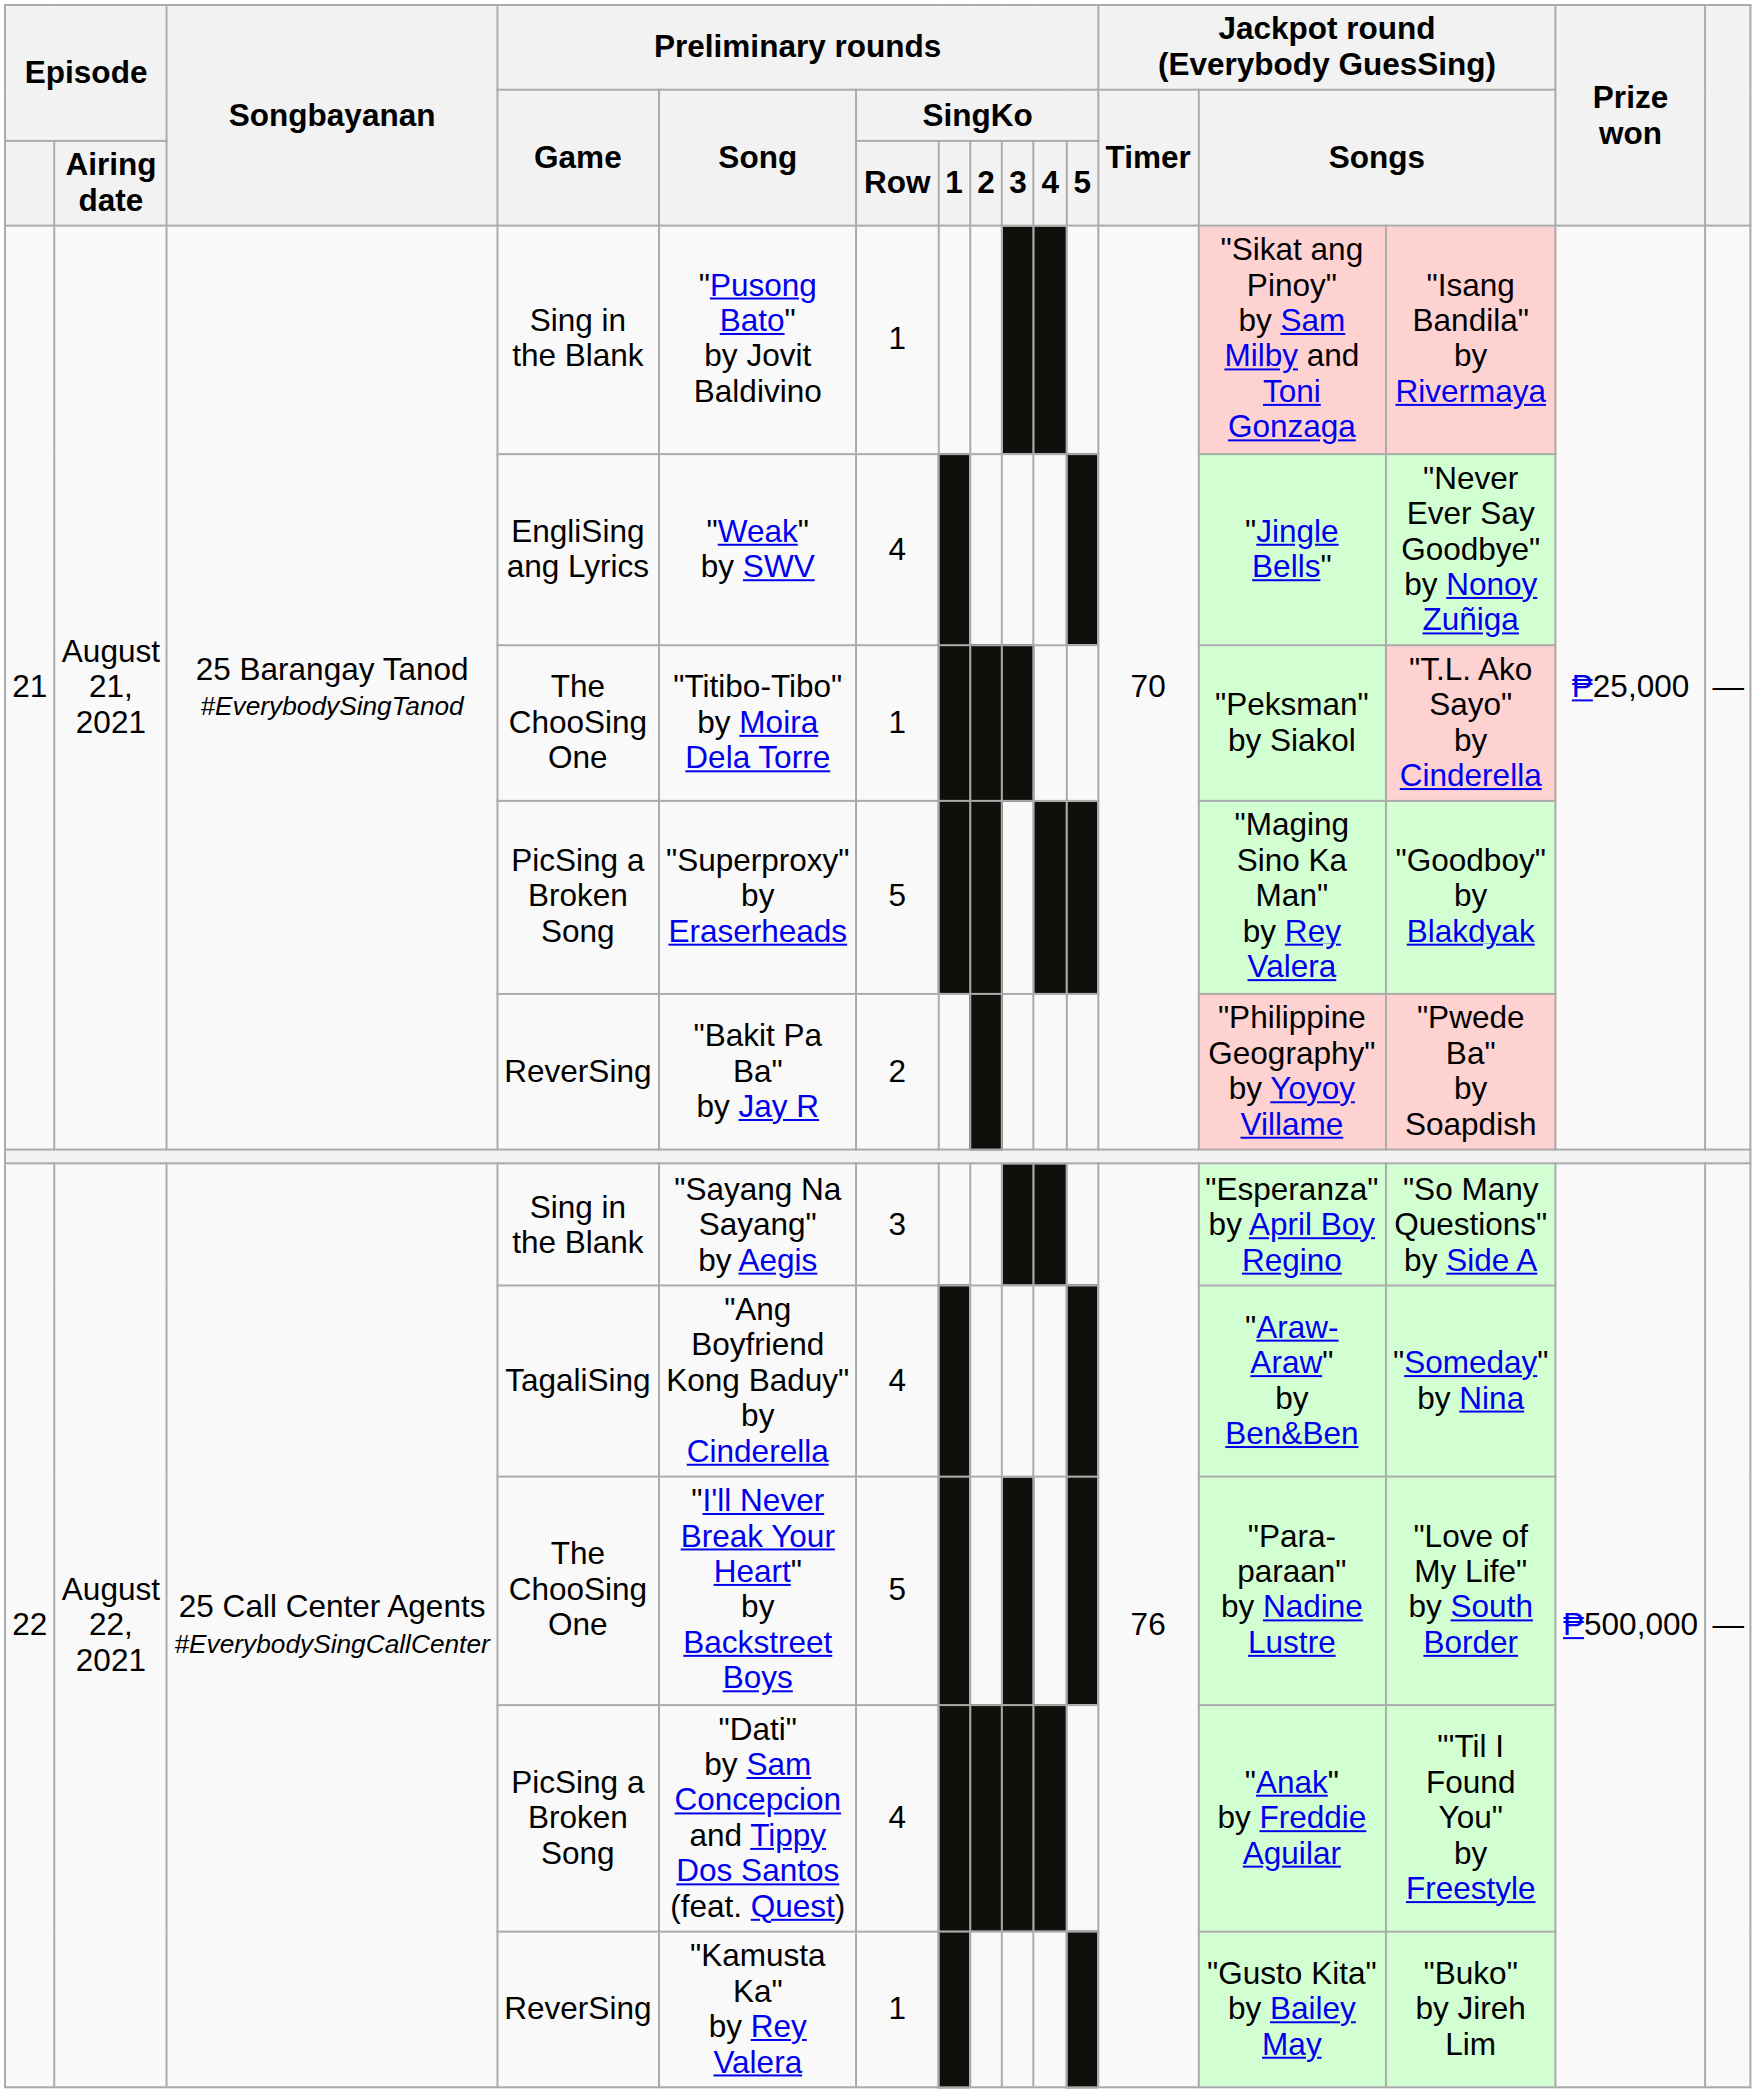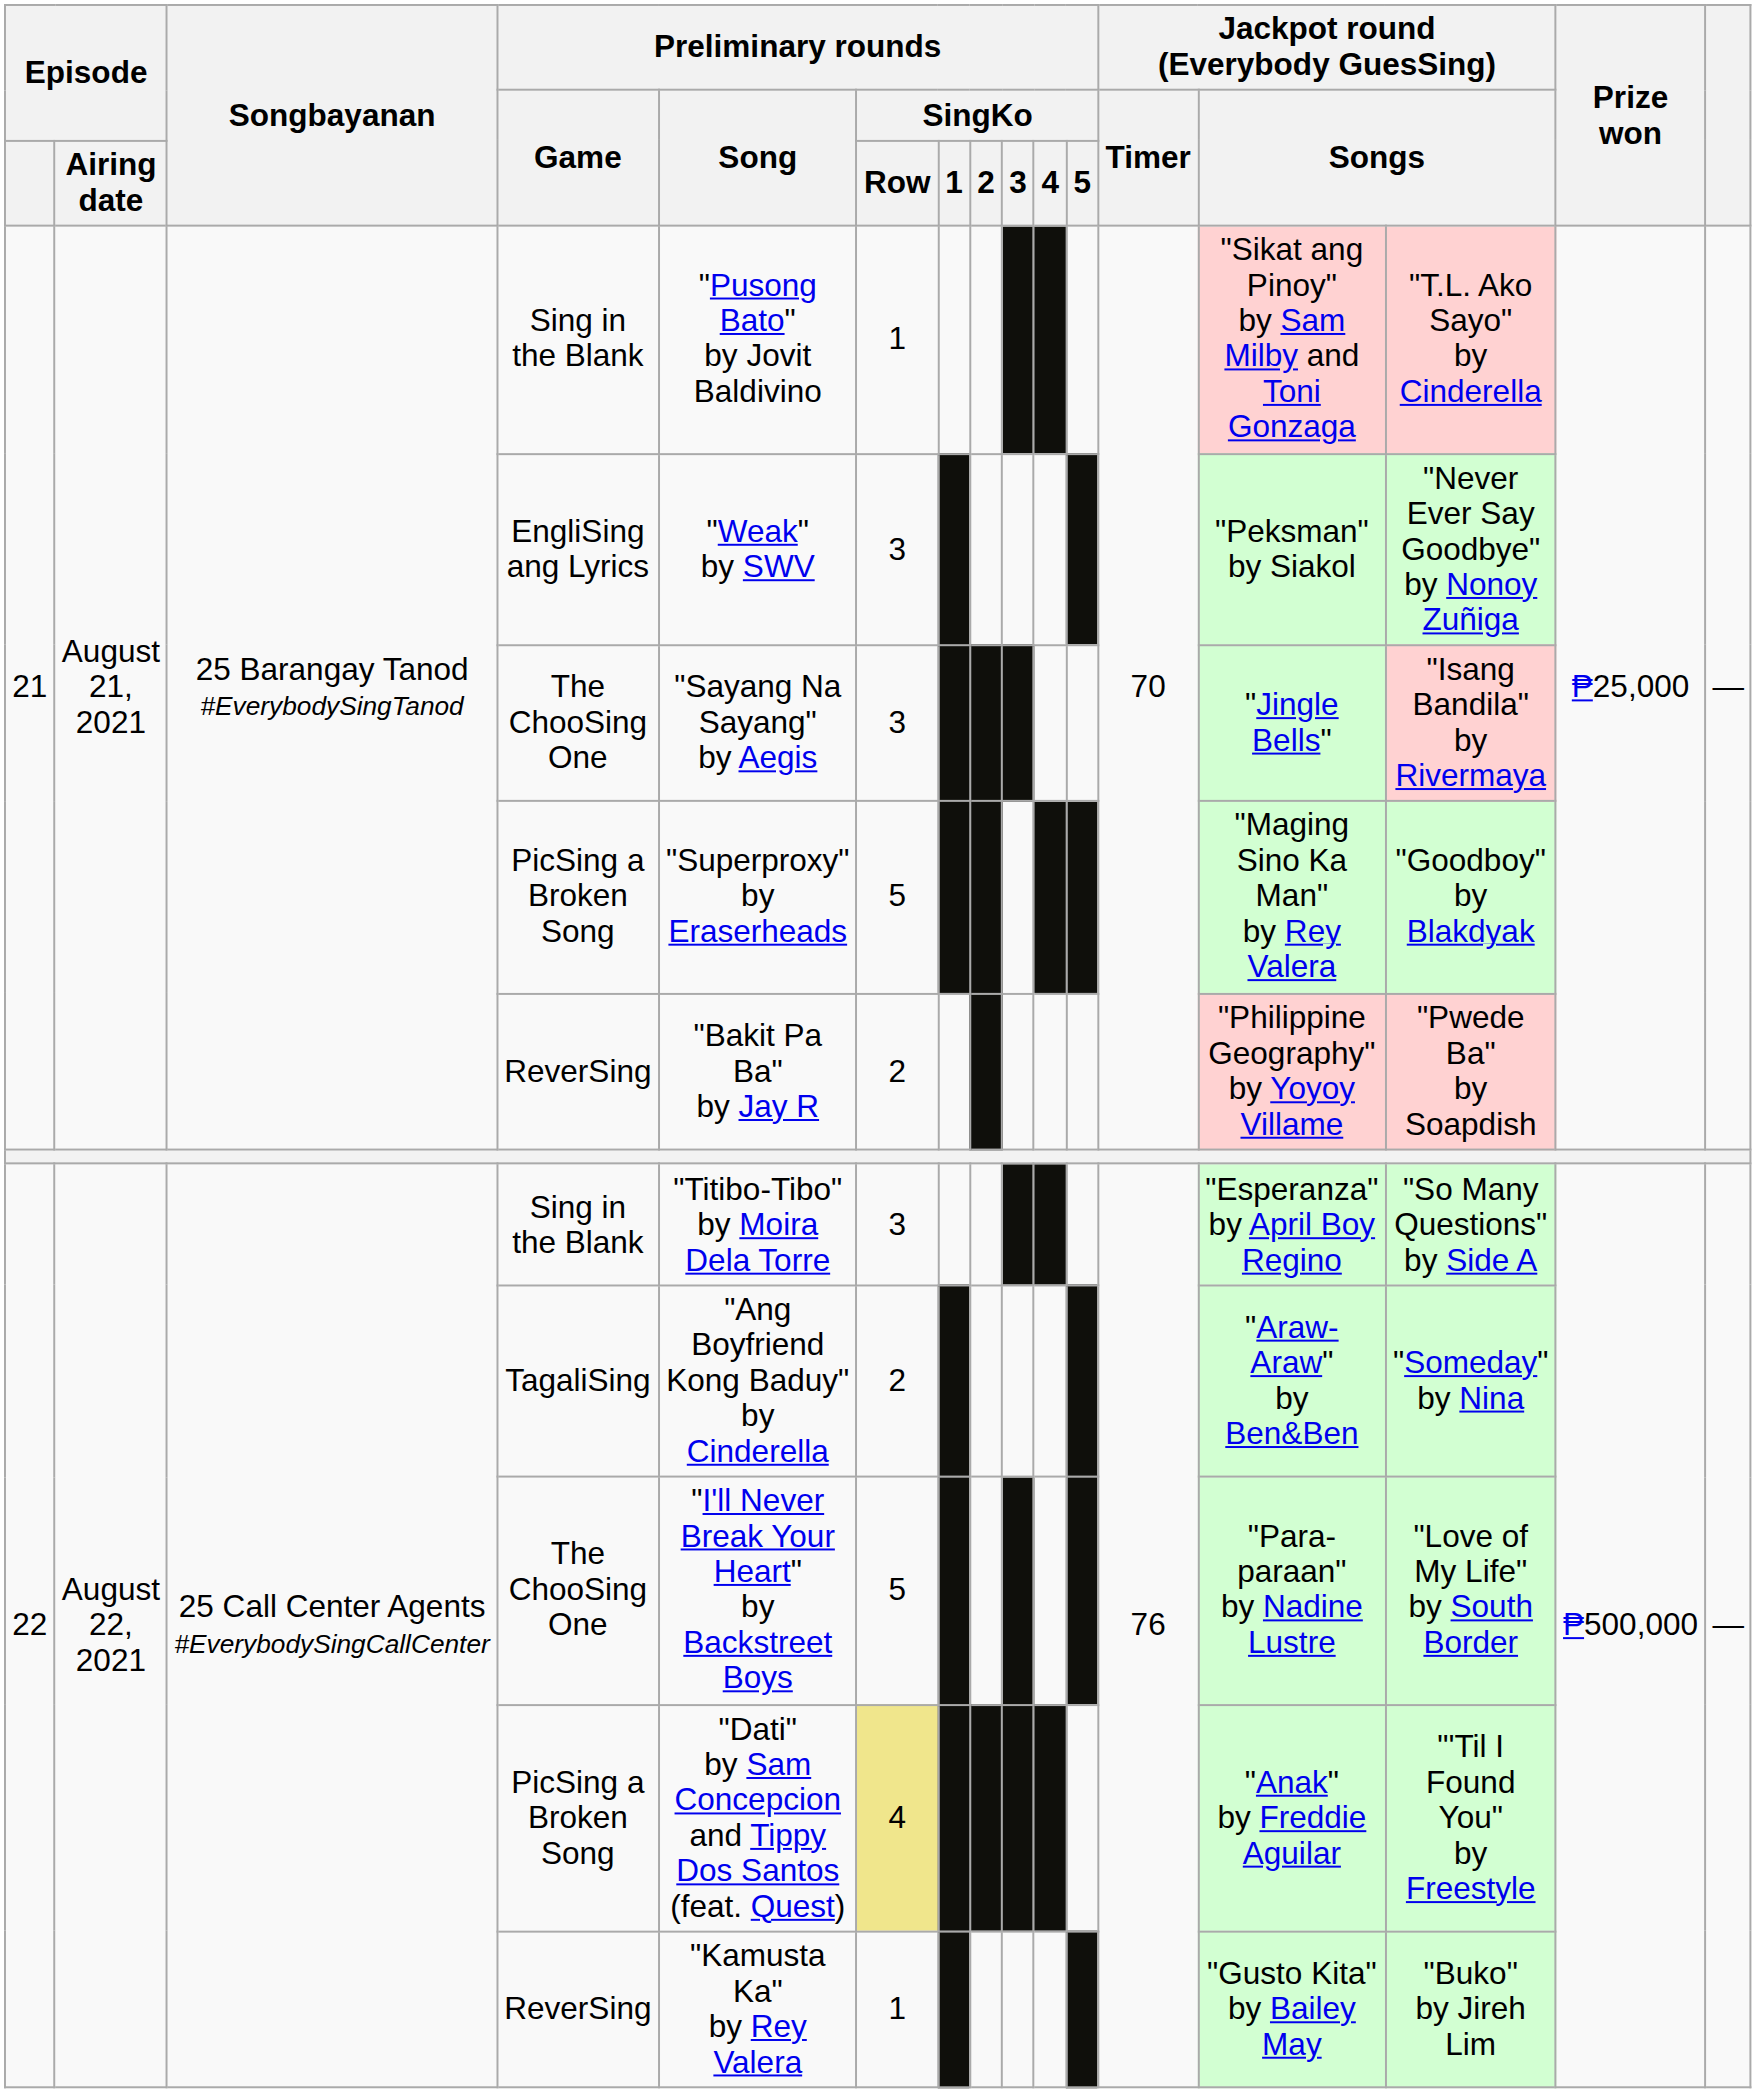 <table class="wikitable mw-collapsible mw-collapsed" style="text-align:center; width:100%">
 <tr>
 <th colspan=2 rowspan=2>Episode</th>
 <th rowspan=3>Songbayanan</th>
 <th colspan=8>Preliminary rounds</th>
 <th colspan=3>Jackpot round<br>(Everybody GuesSing)</th>
 <th rowspan=3>Prize won</th>
 <th rowspan=3></th>
 </tr>
 <tr>
 <th rowspan=2>Game</th>
 <th rowspan=2>Song</th>
 <th colspan=6>SingKo</th>
 <th rowspan=2>Timer</th>
 <th colspan=2 rowspan=2>Songs</th>
 </tr>
 <tr>
 <th></th>
 <th>Airing date</th>
 <th>Row</th>
 <th>1</th>
 <th>2</th>
 <th>3</th>
 <th>4</th>
 <th>5</th>
 </tr>
 <tr>
 <td rowspan=5>21</td>
 <td rowspan=5>August 21, 2021</td>
 <td rowspan=5>25 Barangay Tanod<br><small><em>#EverybodySingTanod</em></small></td>
 <td>Sing in the Blank</td>
 <td>"<a href='#'>Pusong Bato</a>"<br>by Jovit Baldivino</td>
 <td>1</td>
 <td></td>
 <td></td>
 <td bgcolor=FFB></td>
 <td bgcolor=FFB></td>
 <td></td>
 <td rowspan=5>70 </td>
 <td bgcolor=FFD2D2>"Sikat ang Pinoy"<br>by <a href='#'>Sam Milby</a> and <a href='#'>Toni Gonzaga</a></td>
-<td bgcolor=FFD2D2>"Isang Bandila"<br>by <a href='#'>Rivermaya</a></td>
+<td bgcolor=FFD2D2>"T.L. Ako Sayo"<br>by <a href='#'>Cinderella</a></td>
 <td rowspan=5><a href='#'>₱</a>25,000</td>
 <td rowspan=5>—</td>
 </tr>
 <tr>
 <td>EngliSing ang Lyrics</td>
 <td>"<a href='#'>Weak</a>"<br>by <a href='#'>SWV</a></td>
-<td>4</td>
+<td>3</td>
 <td bgcolor=FFB></td>
 <td></td>
 <td></td>
 <td></td>
 <td bgcolor=FFB></td>
-<td bgcolor=D2FFD2>"<a href='#'>Jingle Bells</a>"</td>
+<td bgcolor=D2FFD2>"Peksman"<br>by Siakol</td>
 <td bgcolor=D2FFD2>"Never Ever Say Goodbye"<br>by <a href='#'>Nonoy Zuñiga</a></td>
 </tr>
 <tr>
 <td>The ChooSing One</td>
-<td>"Titibo-Tibo"<br>by <a href='#'>Moira Dela Torre</a></td>
-<td>1</td>
+<td>"Sayang Na Sayang"<br>by <a href='#'>Aegis</a></td>
+<td>3</td>
 <td bgcolor=FFB></td>
 <td bgcolor=FFB></td>
 <td bgcolor=FFB></td>
 <td></td>
 <td></td>
-<td bgcolor=D2FFD2>"Peksman"<br>by Siakol</td>
-<td bgcolor=FFD2D2>"T.L. Ako Sayo"<br>by <a href='#'>Cinderella</a></td>
+<td bgcolor=D2FFD2>"<a href='#'>Jingle Bells</a>"</td>
+<td bgcolor=FFD2D2>"Isang Bandila"<br>by <a href='#'>Rivermaya</a></td>
 </tr>
 <tr>
 <td>PicSing a Broken Song</td>
 <td>"Superproxy"<br>by <a href='#'>Eraserheads</a></td>
 <td>5</td>
 <td bgcolor=FFB></td>
 <td bgcolor=FFB></td>
 <td></td>
 <td bgcolor=FFB></td>
 <td bgcolor=FFB></td>
 <td bgcolor=D2FFD2>"Maging Sino Ka Man"<br>by <a href='#'>Rey Valera</a></td>
 <td bgcolor=D2FFD2>"Goodboy"<br>by <a href='#'>Blakdyak</a></td>
 </tr>
 <tr>
 <td>ReverSing</td>
 <td>"Bakit Pa Ba"<br>by <a href='#'>Jay R</a></td>
 <td>2</td>
 <td></td>
 <td bgcolor=FFB></td>
 <td></td>
 <td></td>
 <td></td>
 <td bgcolor=FFD2D2>"Philippine Geography"<br>by <a href='#'>Yoyoy Villame</a></td>
 <td bgcolor=FFD2D2>"Pwede Ba"<br>by Soapdish</td>
 </tr>
 <tr>
 <th colspan=16 bgcolor=555></th>
 </tr>
 <tr>
 <td rowspan=5>22</td>
 <td rowspan=5>August 22, 2021</td>
 <td rowspan=5>25 Call Center Agents<br><small><em>#EverybodySingCallCenter</em></small></td>
 <td>Sing in the Blank</td>
-<td>"Sayang Na Sayang"<br>by <a href='#'>Aegis</a></td>
+<td>"Titibo-Tibo"<br>by <a href='#'>Moira Dela Torre</a></td>
 <td>3</td>
 <td></td>
 <td></td>
 <td bgcolor=FFB></td>
 <td bgcolor=FFB></td>
 <td></td>
 <td rowspan=5>76 </td>
 <td bgcolor=D2FFD2>"Esperanza"<br>by <a href='#'>April Boy Regino</a></td>
 <td bgcolor=D2FFD2>"So Many Questions"<br>by <a href='#'>Side A</a></td>
 <td rowspan=5><a href='#'>₱</a>500,000</td>
 <td rowspan=5>—</td>
 </tr>
 <tr>
 <td>TagaliSing</td>
 <td>"Ang Boyfriend Kong Baduy"<br>by <a href='#'>Cinderella</a></td>
-<td>4</td>
+<td>2</td>
 <td bgcolor=FFB></td>
 <td></td>
 <td></td>
 <td></td>
 <td bgcolor=FFB></td>
 <td bgcolor=D2FFD2>"<a href='#'>Araw-Araw</a>"<br>by <a href='#'>Ben&Ben</a></td>
 <td bgcolor=D2FFD2>"<a href='#'>Someday</a>"<br>by <a href='#'>Nina</a></td>
 </tr>
 <tr>
 <td>The ChooSing One</td>
 <td>"<a href='#'>I'll Never Break Your Heart</a>"<br>by <a href='#'>Backstreet Boys</a></td>
 <td>5</td>
 <td bgcolor=FFB></td>
 <td></td>
 <td bgcolor=FFB></td>
 <td></td>
 <td bgcolor=FFB></td>
 <td bgcolor=D2FFD2>"Para-paraan"<br>by <a href='#'>Nadine Lustre</a></td>
 <td bgcolor=D2FFD2>"Love of My Life"<br> by <a href='#'>South Border</a></td>
 </tr>
 <tr>
 <td>PicSing a Broken Song</td>
 <td>"Dati"<br>by <a href='#'>Sam Concepcion</a> and <a href='#'>Tippy Dos Santos</a> (feat. <a href='#'>Quest</a>)</td>
-<td>4</td>
+<td style="background: khaki;">4</td>
 <td bgcolor=FFB></td>
 <td bgcolor=FFB></td>
 <td bgcolor=FFB></td>
 <td bgcolor=FFB></td>
 <td></td>
 <td bgcolor=D2FFD2>"<a href='#'>Anak</a>"<br>by <a href='#'>Freddie Aguilar</a></td>
 <td bgcolor=D2FFD2>"'Til I Found You"<br>by <a href='#'>Freestyle</a></td>
 </tr>
 <tr>
 <td>ReverSing</td>
 <td>"Kamusta Ka"<br>by <a href='#'>Rey Valera</a></td>
 <td>1</td>
 <td bgcolor=FFB></td>
 <td></td>
 <td></td>
 <td></td>
 <td bgcolor=FFB></td>
 <td bgcolor=D2FFD2>"Gusto Kita"<br>by <a href='#'>Bailey May</a></td>
 <td bgcolor=D2FFD2>"Buko"<br>by Jireh Lim</td>
 </tr>
 </table>
